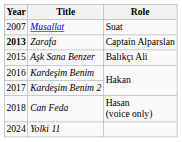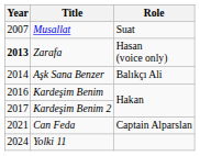 <table class="wikitable">
 <tr>
 <th>Year</th>
 <th>Title</th>
 <th>Role</th>
 </tr>
 <tr>
 <td>2007</td>
 <td><em><a href='#'>Musallat</a></em></td>
 <td>Suat</td>
 </tr>
 <tr>
 <td><strong>2013</strong></td>
 <td><em>Zarafa</em></td>
-<td>Captain Alparslan</td>
+<td>Hasan<br>(voice only)</td>
 </tr>
 <tr>
-<td>2015</td>
+<td>2014</td>
 <td><em>Aşk Sana Benzer</em></td>
 <td>Balıkçı Ali</td>
 </tr>
 <tr>
 <td>2016</td>
 <td><em>Kardeşim Benim</em></td>
 <td rowspan="2">Hakan</td>
 </tr>
 <tr>
 <td>2017</td>
 <td><em>Kardeşim Benim 2</em></td>
 </tr>
 <tr>
-<td>2018</td>
+<td>2021</td>
 <td><em>Can Feda</em></td>
-<td>Hasan<br>(voice only)</td>
+<td>Captain Alparslan</td>
 </tr>
 <tr>
 <td>2024</td>
 <td><em>Yolki 11</em></td>
 <td></td>
 </tr>
 </table>
